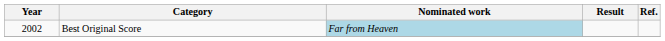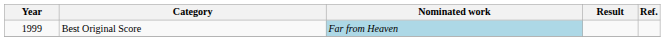 <table class=wikitable>
 <tr>
 <th scope="col" style="width:5em;">Year</th>
 <th scope="col" style="width:26em;">Category</th>
 <th scope="col" style="width:25em;">Nominated work</th>
 <th scope="col" style="width:5em;">Result</th>
 <th>Ref.</th>
 </tr>
 <tr>
-<td style="text-align:center;">2002</td>
+<td style="text-align:center;">1999</td>
 <td>Best Original Score</td>
 <td style="background: lightblue;"><em>Far from Heaven</em></td>
 <td></td>
 <td></td>
 </tr>
 <tr>
 </tr>
 </table>
